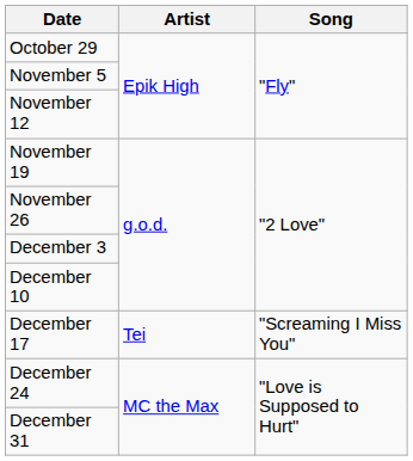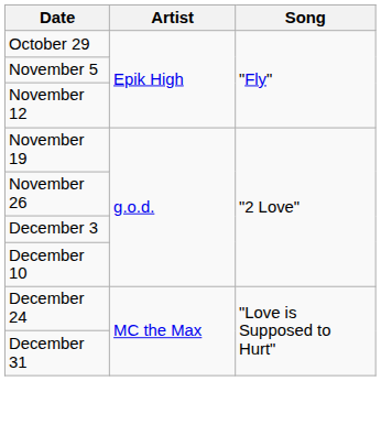 <table class="wikitable sortable">
 <tr>
 <th style="width:95px">Date</th>
 <th style="width:115px">Artist</th>
 <th style="width:130px">Song</th>
 </tr>
 <tr>
 <td>October 29</td>
 <td rowspan="3"><a href='#'>Epik High</a></td>
 <td rowspan="3">"<a href='#'>Fly</a>"</td>
 </tr>
 <tr>
 <td>November 5</td>
 </tr>
 <tr>
 <td>November 12</td>
 </tr>
 <tr>
 <td>November 19</td>
 <td rowspan="4"><a href='#'>g.o.d.</a></td>
 <td rowspan="4">"2 Love"</td>
 </tr>
 <tr>
 <td>November 26</td>
 </tr>
 <tr>
 <td>December 3</td>
 </tr>
 <tr>
 <td>December 10</td>
 </tr>
 <tr>
-<td>December 17</td>
-<td><a href='#'>Tei</a></td>
-<td>"Screaming I Miss You"</td>
-</tr>
-<tr>
 <td>December 24</td>
 <td rowspan="2"><a href='#'>MC the Max</a></td>
 <td rowspan="2">"Love is Supposed to Hurt"</td>
 </tr>
 <tr>
 <td>December 31</td>
 </tr>
 </table>
